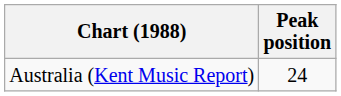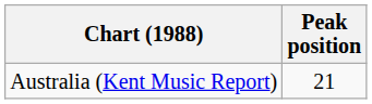 <table class="wikitable">
 <tr>
 <th>Chart (1988)</th>
 <th>Peak<br>position</th>
 </tr>
 <tr>
 <td>Australia (<a href='#'>Kent Music Report</a>)</td>
-<td style="text-align:center;">24</td>
+<td style="text-align:center;">21</td>
 </tr>
 </table>
